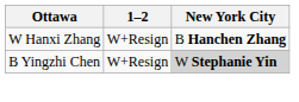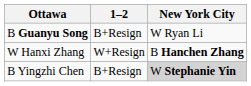 <table class="wikitable">
 <tr>
 <th>Ottawa</th>
 <th>1–2</th>
 <th>New York City</th>
+</tr>
+<tr>
+<td>B <strong>Guanyu Song</strong></td>
+<td>B+Resign</td>
+<td>W Ryan Li</td>
 </tr>
 <tr>
 <td>W Hanxi Zhang</td>
 <td>W+Resign</td>
 <td>B <strong>Hanchen Zhang</strong></td>
 </tr>
 <tr>
 <td>B Yingzhi Chen</td>
-<td>W+Resign</td>
+<td>B+Resign</td>
 <td style="background: lightgrey;">W <strong>Stephanie Yin</strong></td>
 </tr>
 </table>
